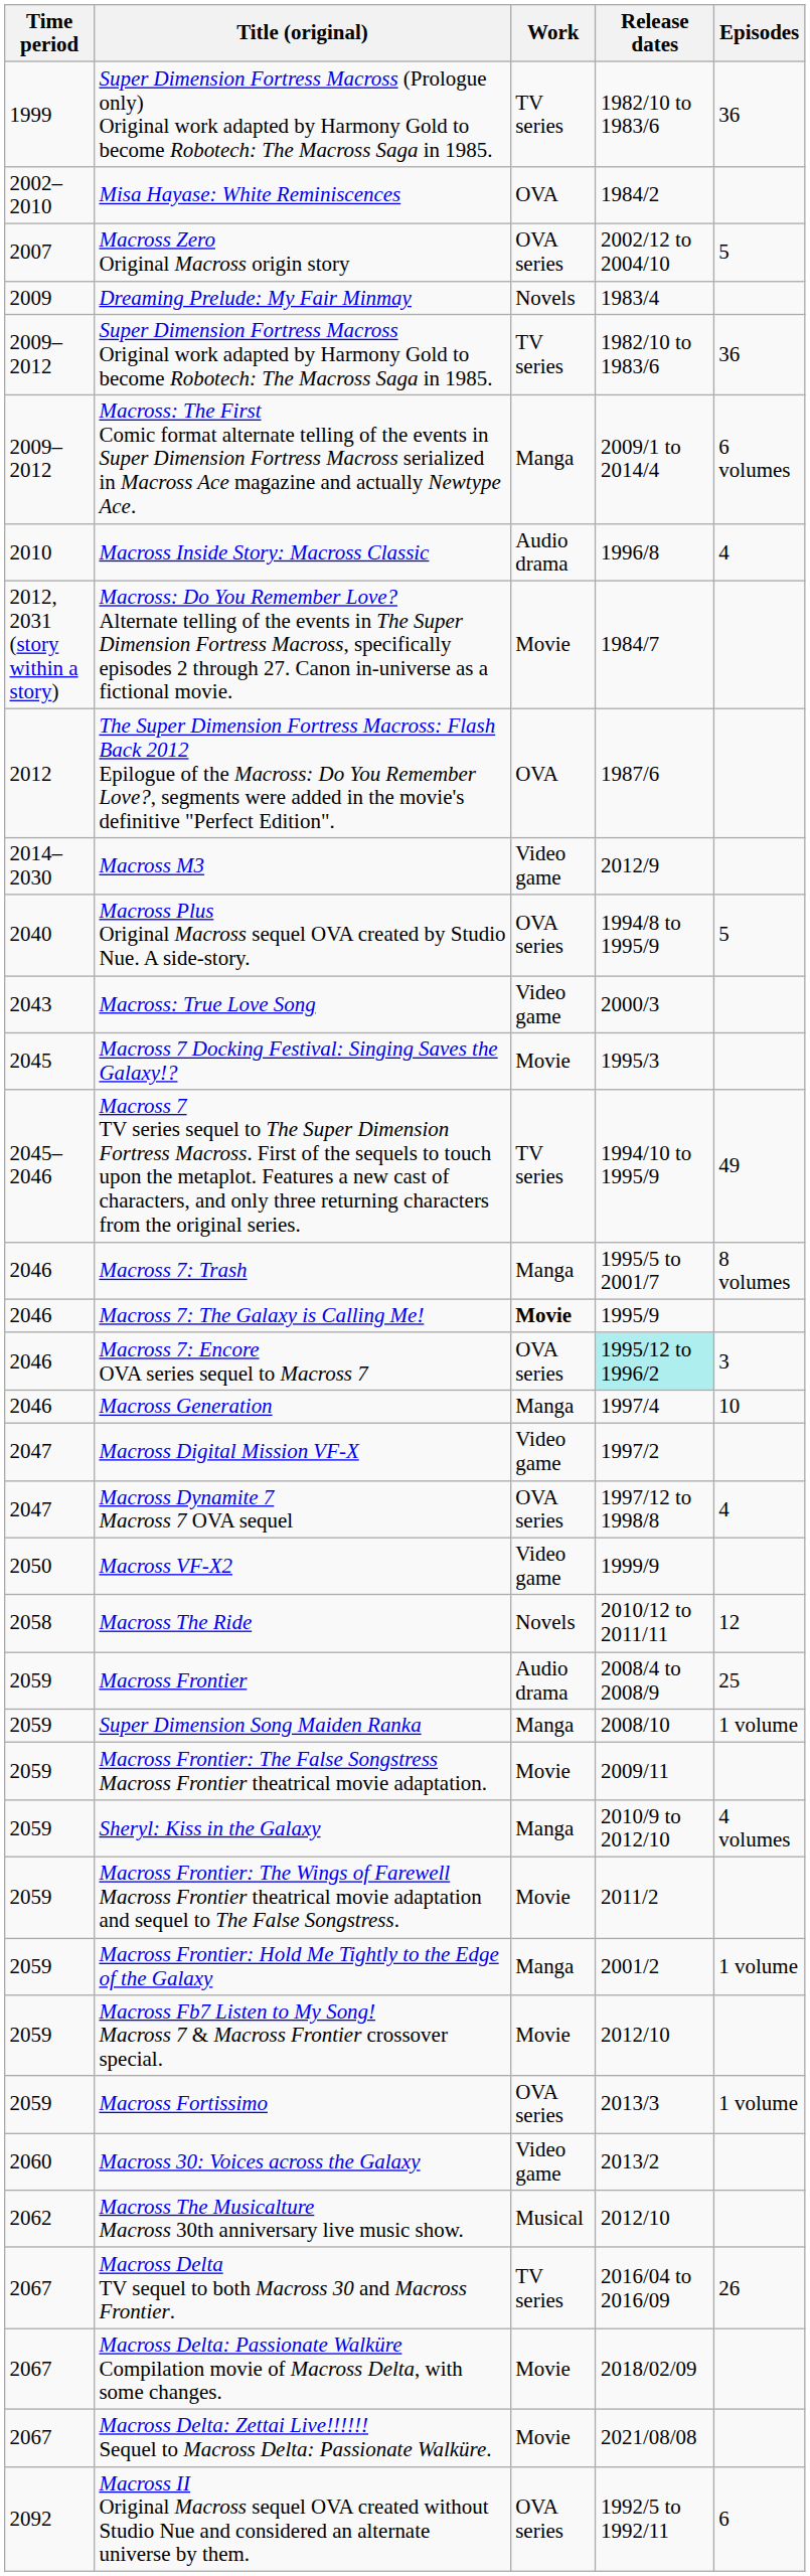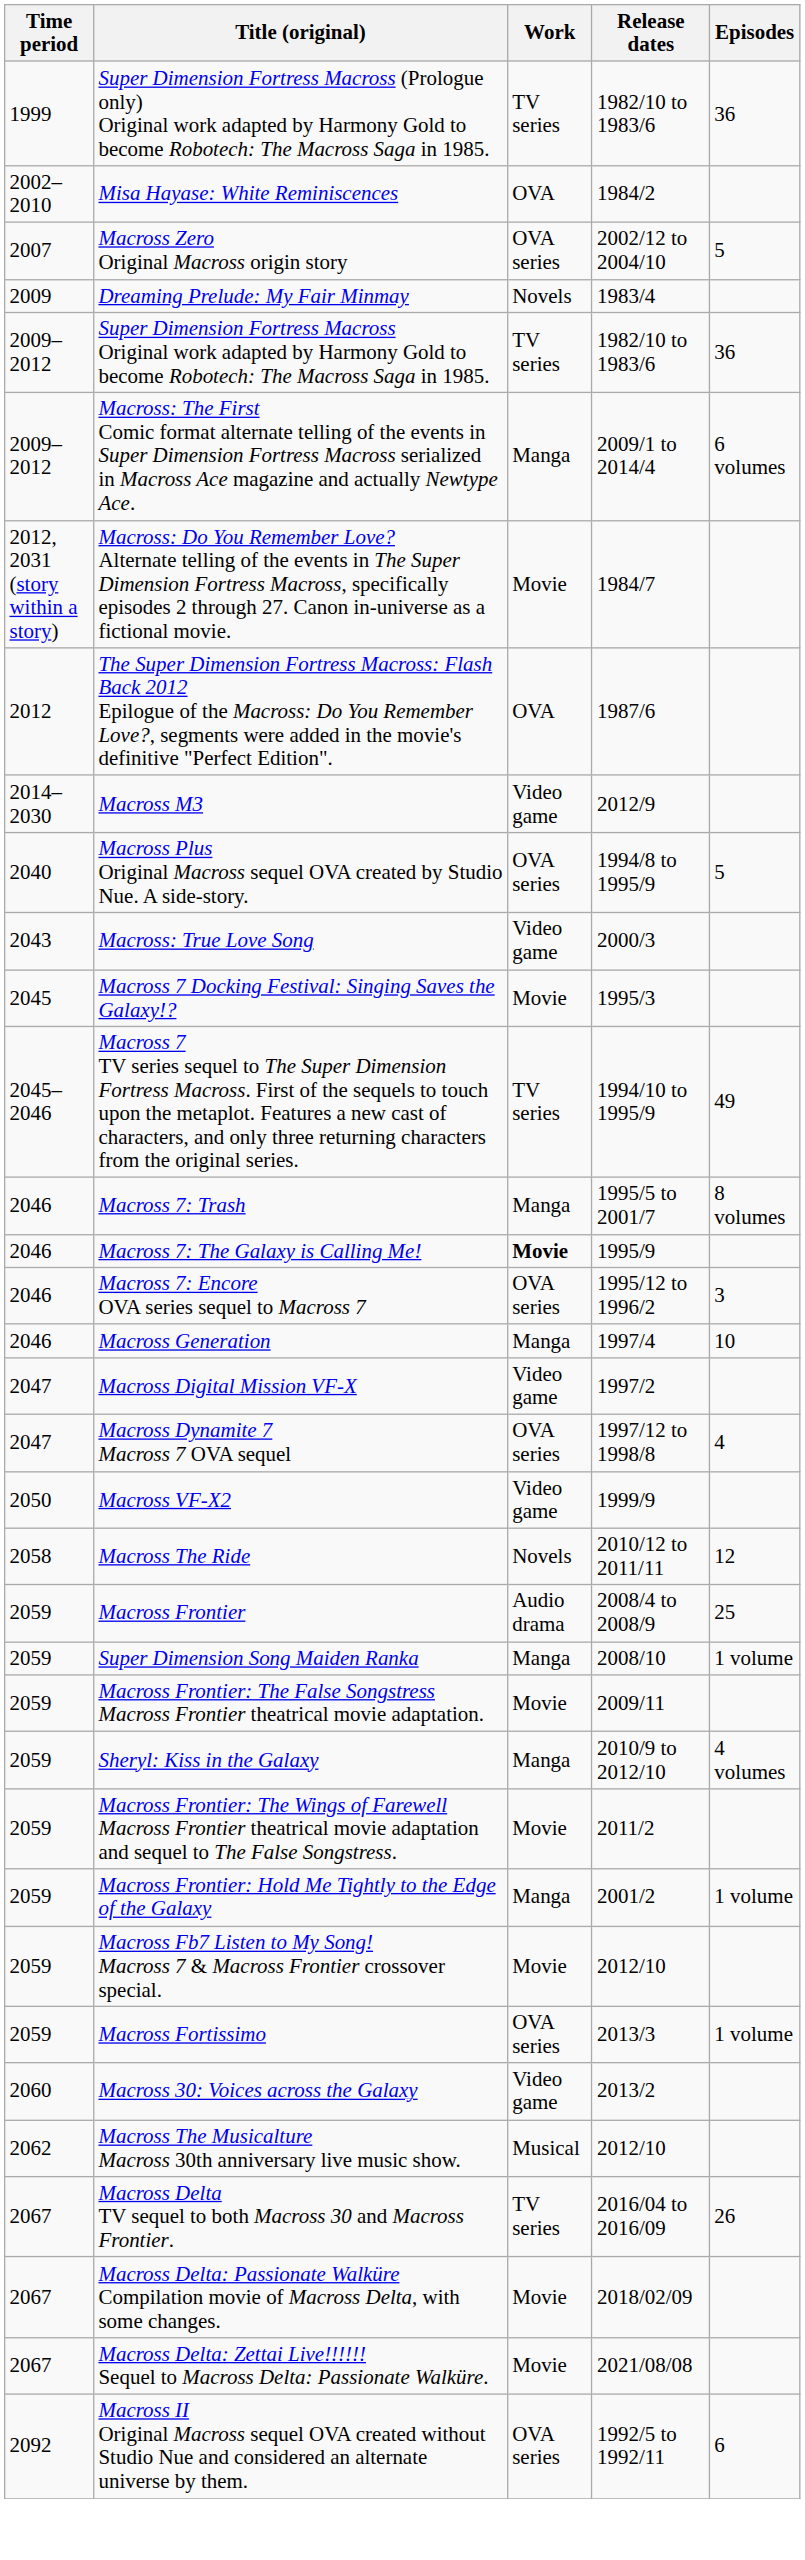 <table class="wikitable sortable">
 <tr>
 <th>Time period</th>
 <th>Title (original)</th>
 <th>Work</th>
 <th>Release dates</th>
 <th>Episodes</th>
 </tr>
 <tr>
 <td>1999</td>
 <td><em><a href='#'>Super Dimension Fortress Macross</a></em> (Prologue only)<br>Original work adapted by Harmony Gold to become <em>Robotech: The Macross Saga</em> in 1985.</td>
 <td>TV series</td>
 <td>1982/10 to 1983/6</td>
 <td>36</td>
 </tr>
 <tr>
 <td>2002–2010</td>
 <td><em><a href='#'>Misa Hayase: White Reminiscences</a></em></td>
 <td>OVA</td>
 <td>1984/2</td>
 <td></td>
 </tr>
 <tr>
 <td>2007</td>
 <td><em><a href='#'>Macross Zero</a></em><br>Original <em>Macross</em> origin story</td>
 <td>OVA series</td>
 <td>2002/12 to 2004/10</td>
 <td>5</td>
 </tr>
 <tr>
 <td>2009</td>
 <td><em><a href='#'>Dreaming Prelude: My Fair Minmay</a></em></td>
 <td>Novels</td>
 <td>1983/4</td>
 <td></td>
 </tr>
 <tr>
 <td>2009–2012</td>
 <td><em><a href='#'>Super Dimension Fortress Macross</a></em><br>Original work adapted by Harmony Gold to become <em>Robotech: The Macross Saga</em> in 1985.</td>
 <td>TV series</td>
 <td>1982/10 to 1983/6</td>
 <td>36</td>
 </tr>
 <tr>
 <td>2009–2012</td>
 <td><em><a href='#'>Macross: The First</a></em><br>Comic format alternate telling of the events in <em>Super Dimension Fortress Macross</em> serialized in <em>Macross Ace</em> magazine and actually <em>Newtype Ace</em>.</td>
 <td>Manga</td>
 <td>2009/1 to 2014/4</td>
 <td>6 volumes</td>
-</tr>
-<tr>
-<td>2010</td>
-<td><em><a href='#'>Macross Inside Story: Macross Classic</a></em></td>
-<td>Audio drama</td>
-<td>1996/8</td>
-<td>4</td>
 </tr>
 <tr>
 <td>2012, 2031<br>(<a href='#'>story within a story</a>)</td>
 <td><em><a href='#'>Macross: Do You Remember Love?</a></em><br>Alternate telling of the events in <em>The Super Dimension Fortress Macross</em>, specifically episodes 2 through 27. Canon in-universe as a fictional movie.</td>
 <td>Movie</td>
 <td>1984/7</td>
 <td></td>
 </tr>
 <tr>
 <td>2012</td>
 <td><em><a href='#'>The Super Dimension Fortress Macross: Flash Back 2012</a></em><br>Epilogue of the <em>Macross: Do You Remember Love?</em>, segments were added in the movie's definitive "Perfect Edition".</td>
 <td>OVA</td>
 <td>1987/6</td>
 <td></td>
 </tr>
 <tr>
 <td>2014–2030</td>
 <td><em><a href='#'>Macross M3</a></em></td>
 <td>Video game</td>
 <td>2012/9</td>
 <td></td>
 </tr>
 <tr>
 <td>2040</td>
 <td><em><a href='#'>Macross Plus</a></em><br>Original <em>Macross</em> sequel OVA created by Studio Nue. A side-story.</td>
 <td>OVA series</td>
 <td>1994/8 to 1995/9</td>
 <td>5</td>
 </tr>
 <tr>
 <td>2043</td>
 <td><em><a href='#'>Macross: True Love Song</a></em></td>
 <td>Video game</td>
 <td>2000/3</td>
 <td></td>
 </tr>
 <tr>
 <td>2045</td>
 <td><em><a href='#'>Macross 7 Docking Festival: Singing Saves the Galaxy!?</a></em></td>
 <td>Movie</td>
 <td>1995/3</td>
 <td></td>
 </tr>
 <tr>
 <td>2045–2046</td>
 <td><em><a href='#'>Macross 7</a></em><br>TV series sequel to <em>The Super Dimension Fortress Macross</em>. First of the sequels to touch upon the metaplot. Features a new cast of characters, and only three returning characters from the original series.</td>
 <td>TV series</td>
 <td>1994/10 to 1995/9</td>
 <td>49</td>
 </tr>
 <tr>
 <td>2046</td>
 <td><em><a href='#'>Macross 7: Trash</a></em></td>
 <td>Manga</td>
 <td>1995/5 to 2001/7</td>
 <td>8 volumes</td>
 </tr>
 <tr>
 <td>2046</td>
 <td><em><a href='#'>Macross 7: The Galaxy is Calling Me!</a></em></td>
 <td><strong>Movie</strong></td>
 <td>1995/9</td>
 <td></td>
 </tr>
 <tr>
 <td>2046</td>
 <td><em><a href='#'>Macross 7: Encore</a></em><br>OVA series sequel to <em>Macross 7</em></td>
 <td>OVA series</td>
-<td style="background: paleturquoise;">1995/12 to 1996/2</td>
+<td>1995/12 to 1996/2</td>
 <td>3</td>
 </tr>
 <tr>
 <td>2046</td>
 <td><em><a href='#'>Macross Generation</a></em></td>
 <td>Manga</td>
 <td>1997/4</td>
 <td>10</td>
 </tr>
 <tr>
 <td>2047</td>
 <td><em><a href='#'>Macross Digital Mission VF-X</a></em></td>
 <td>Video game</td>
 <td>1997/2</td>
 <td></td>
 </tr>
 <tr>
 <td>2047</td>
 <td><em><a href='#'>Macross Dynamite 7</a></em><br><em>Macross 7</em> OVA sequel</td>
 <td>OVA series</td>
 <td>1997/12 to 1998/8</td>
 <td>4</td>
 </tr>
 <tr>
 <td>2050</td>
 <td><em><a href='#'>Macross VF-X2</a></em></td>
 <td>Video game</td>
 <td>1999/9</td>
 <td></td>
 </tr>
 <tr>
 <td>2058</td>
 <td><em><a href='#'>Macross The Ride</a></em></td>
 <td>Novels</td>
 <td>2010/12 to 2011/11</td>
 <td>12</td>
 </tr>
 <tr>
 <td>2059</td>
 <td><em><a href='#'>Macross Frontier</a></em></td>
 <td>Audio drama</td>
 <td>2008/4 to 2008/9</td>
 <td>25</td>
 </tr>
 <tr>
 <td>2059</td>
 <td><em><a href='#'>Super Dimension Song Maiden Ranka</a></em></td>
 <td>Manga</td>
 <td>2008/10</td>
 <td>1 volume</td>
 </tr>
 <tr>
 <td>2059</td>
 <td><em><a href='#'>Macross Frontier: The False Songstress</a></em><br><em>Macross Frontier</em> theatrical movie adaptation.</td>
 <td>Movie</td>
 <td>2009/11</td>
 <td></td>
 </tr>
 <tr>
 <td>2059</td>
 <td><em><a href='#'>Sheryl: Kiss in the Galaxy</a></em></td>
 <td>Manga</td>
 <td>2010/9 to 2012/10</td>
 <td>4 volumes</td>
 </tr>
 <tr>
 <td>2059</td>
 <td><em><a href='#'>Macross Frontier: The Wings of Farewell</a></em><br><em>Macross Frontier</em> theatrical movie adaptation and sequel to <em>The False Songstress</em>.</td>
 <td>Movie</td>
 <td>2011/2</td>
 <td></td>
 </tr>
 <tr>
 <td>2059</td>
 <td><em><a href='#'>Macross Frontier: Hold Me Tightly to the Edge of the Galaxy</a></em></td>
 <td>Manga</td>
 <td>2001/2</td>
 <td>1 volume</td>
 </tr>
 <tr>
 <td>2059</td>
 <td><em><a href='#'>Macross Fb7 Listen to My Song!</a></em><br><em>Macross 7</em> & <em>Macross Frontier</em> crossover special.</td>
 <td>Movie</td>
 <td>2012/10</td>
 <td></td>
 </tr>
 <tr>
 <td>2059</td>
 <td><em><a href='#'>Macross Fortissimo</a></em></td>
 <td>OVA series</td>
 <td>2013/3</td>
 <td>1 volume</td>
 </tr>
 <tr>
 <td>2060</td>
 <td><em><a href='#'>Macross 30: Voices across the Galaxy</a></em></td>
 <td>Video game</td>
 <td>2013/2</td>
 <td></td>
 </tr>
 <tr>
 <td>2062</td>
 <td><em><a href='#'>Macross The Musicalture</a></em><br><em>Macross</em> 30th anniversary live music show.</td>
 <td>Musical</td>
 <td>2012/10</td>
 <td></td>
 </tr>
 <tr>
 <td>2067</td>
 <td><em><a href='#'>Macross Delta</a></em><br>TV sequel to both <em>Macross 30</em> and <em>Macross Frontier</em>.</td>
 <td>TV series</td>
 <td>2016/04 to 2016/09</td>
 <td>26</td>
 </tr>
 <tr>
 <td>2067</td>
 <td><em><a href='#'>Macross Delta: Passionate Walküre</a></em><br>Compilation movie of <em>Macross Delta</em>, with some changes.</td>
 <td>Movie</td>
 <td>2018/02/09</td>
 <td></td>
 </tr>
 <tr>
 <td>2067</td>
 <td><em><a href='#'>Macross Delta: Zettai Live!!!!!!</a></em><br>Sequel to <em>Macross Delta: Passionate Walküre</em>.</td>
 <td>Movie</td>
 <td>2021/08/08</td>
 <td></td>
 </tr>
 <tr>
 <td>2092</td>
 <td><em><a href='#'>Macross II</a></em><br>Original <em>Macross</em> sequel OVA created without Studio Nue and considered an alternate universe by them.</td>
 <td>OVA series</td>
 <td>1992/5 to 1992/11</td>
 <td>6</td>
 </tr>
 </table>
